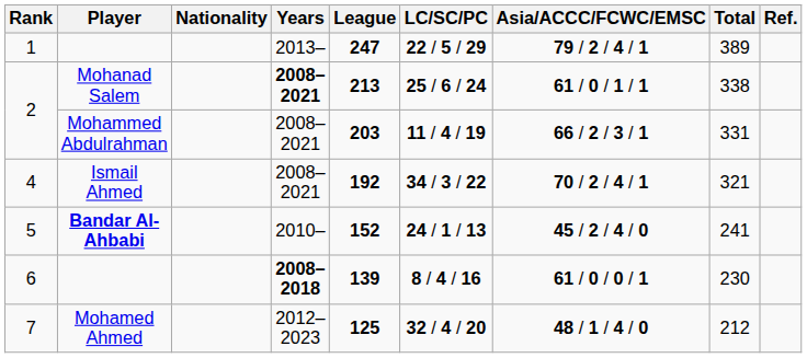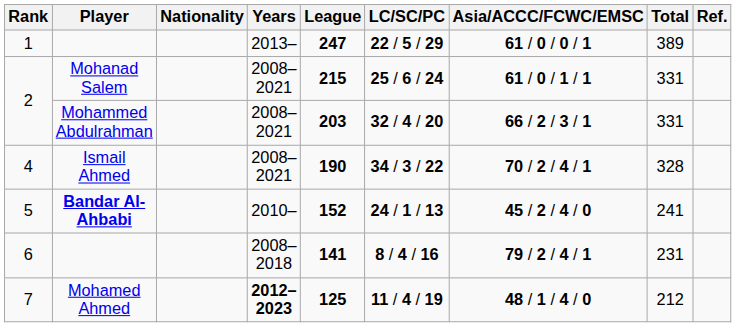 <table class="wikitable sortable" style=text-align:center;width:90%>
 <tr>
 <th width=5%>Rank</th>
 <th width=25%>Player</th>
 <th width=20%>Nationality</th>
 <th width=20%>Years</th>
 <th width=10%>League</th>
 <th width=10%>LC/SC/PC</th>
 <th width=10%>Asia/ACCC/FCWC/EMSC</th>
 <th width=10%>Total</th>
 <th width=10%>Ref.</th>
 </tr>
 <tr>
 <td>1</td>
 <td><strong></strong></td>
 <td></td>
 <td>2013–</td>
 <td><strong>247</strong></td>
 <td><strong>22</strong> / <strong>5</strong> / <strong>29</strong></td>
-<td><strong>79</strong> / <strong>2</strong> / <strong>4</strong> / <strong>1</strong></td>
+<td><strong>61</strong> / <strong>0</strong> / <strong>0</strong> / <strong>1</strong></td>
 <td>389</td>
 <td></td>
 </tr>
 <tr>
 <td rowspan="2">2</td>
 <td><a href='#'>Mohanad Salem</a></td>
 <td></td>
-<td><strong>2008–2021</strong></td>
-<td><strong>213</strong></td>
+<td>2008–2021</td>
+<td><strong>215</strong></td>
 <td><strong>25</strong> / <strong>6</strong> / <strong>24</strong></td>
 <td><strong>61</strong> / <strong>0</strong> / <strong>1</strong> / <strong>1</strong></td>
-<td>338</td>
+<td>331</td>
 <td></td>
 </tr>
 <tr>
 <td><a href='#'>Mohammed Abdulrahman</a></td>
 <td></td>
 <td>2008–2021</td>
 <td><strong>203</strong></td>
-<td><strong>11</strong> / <strong>4</strong> / <strong>19</strong></td>
+<td><strong>32</strong> / <strong>4</strong> / <strong>20</strong></td>
 <td><strong>66</strong> / <strong>2</strong> / <strong>3</strong> / <strong>1</strong></td>
 <td>331</td>
 <td></td>
 </tr>
 <tr>
 <td>4</td>
 <td><a href='#'>Ismail Ahmed</a></td>
 <td></td>
 <td>2008–2021</td>
-<td><strong>192</strong></td>
+<td><strong>190</strong></td>
 <td><strong>34</strong> / <strong>3</strong> / <strong>22</strong></td>
 <td><strong>70</strong> / <strong>2</strong> / <strong>4</strong> / <strong>1</strong></td>
-<td>321</td>
+<td>328</td>
 <td></td>
 </tr>
 <tr>
 <td>5</td>
 <td><strong><a href='#'>Bandar Al-Ahbabi</a></strong></td>
 <td></td>
 <td>2010–</td>
 <td><strong>152</strong></td>
 <td><strong>24</strong> / <strong>1</strong> / <strong>13</strong></td>
 <td><strong>45</strong> / <strong>2</strong> / <strong>4</strong> / <strong>0</strong></td>
 <td>241</td>
 <td></td>
 </tr>
 <tr>
 <td>6</td>
 <td></td>
 <td></td>
-<td><strong>2008–2018</strong></td>
-<td><strong>139</strong></td>
+<td>2008–2018</td>
+<td><strong>141</strong></td>
 <td><strong>8</strong> / <strong>4</strong> / <strong>16</strong></td>
-<td><strong>61</strong> / <strong>0</strong> / <strong>0</strong> / <strong>1</strong></td>
-<td>230</td>
+<td><strong>79</strong> / <strong>2</strong> / <strong>4</strong> / <strong>1</strong></td>
+<td>231</td>
 <td></td>
 </tr>
 <tr>
 <td>7</td>
 <td><a href='#'>Mohamed Ahmed</a></td>
 <td></td>
-<td>2012–2023</td>
+<td><strong>2012–2023</strong></td>
 <td><strong>125</strong></td>
-<td><strong>32</strong> / <strong>4</strong> / <strong>20</strong></td>
+<td><strong>11</strong> / <strong>4</strong> / <strong>19</strong></td>
 <td><strong>48</strong> / <strong>1</strong> / <strong>4</strong> / <strong>0</strong></td>
 <td>212</td>
 <td></td>
 </tr>
 </table>
